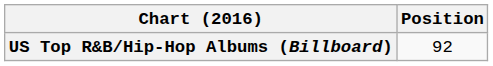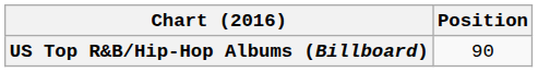 <table class="wikitable plainrowheaders" style="text-align:center">
 <tr>
 <th scope="col">Chart (2016)</th>
 <th scope="col">Position</th>
 </tr>
 <tr>
 <th scope="row">US Top R&B/Hip-Hop Albums (<em>Billboard</em>)</th>
-<td>92</td>
+<td>90</td>
 </tr>
 </table>
